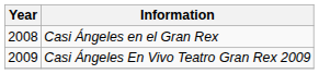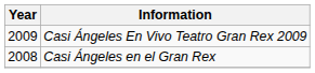 <table class="wikitable">
 <tr>
 <th>Year</th>
 <th>Information</th>
 </tr>
 <tr>
+<td>2009</td>
+<td><em>Casi Ángeles En Vivo Teatro Gran Rex 2009</em></td>
+</tr>
+<tr>
 <td>2008</td>
 <td><em>Casi Ángeles en el Gran Rex</em></td>
 </tr>
 <tr>
-<td>2009</td>
-<td><em>Casi Ángeles En Vivo Teatro Gran Rex 2009</em></td>
-</tr>
-<tr>
 </tr>
 </table>
